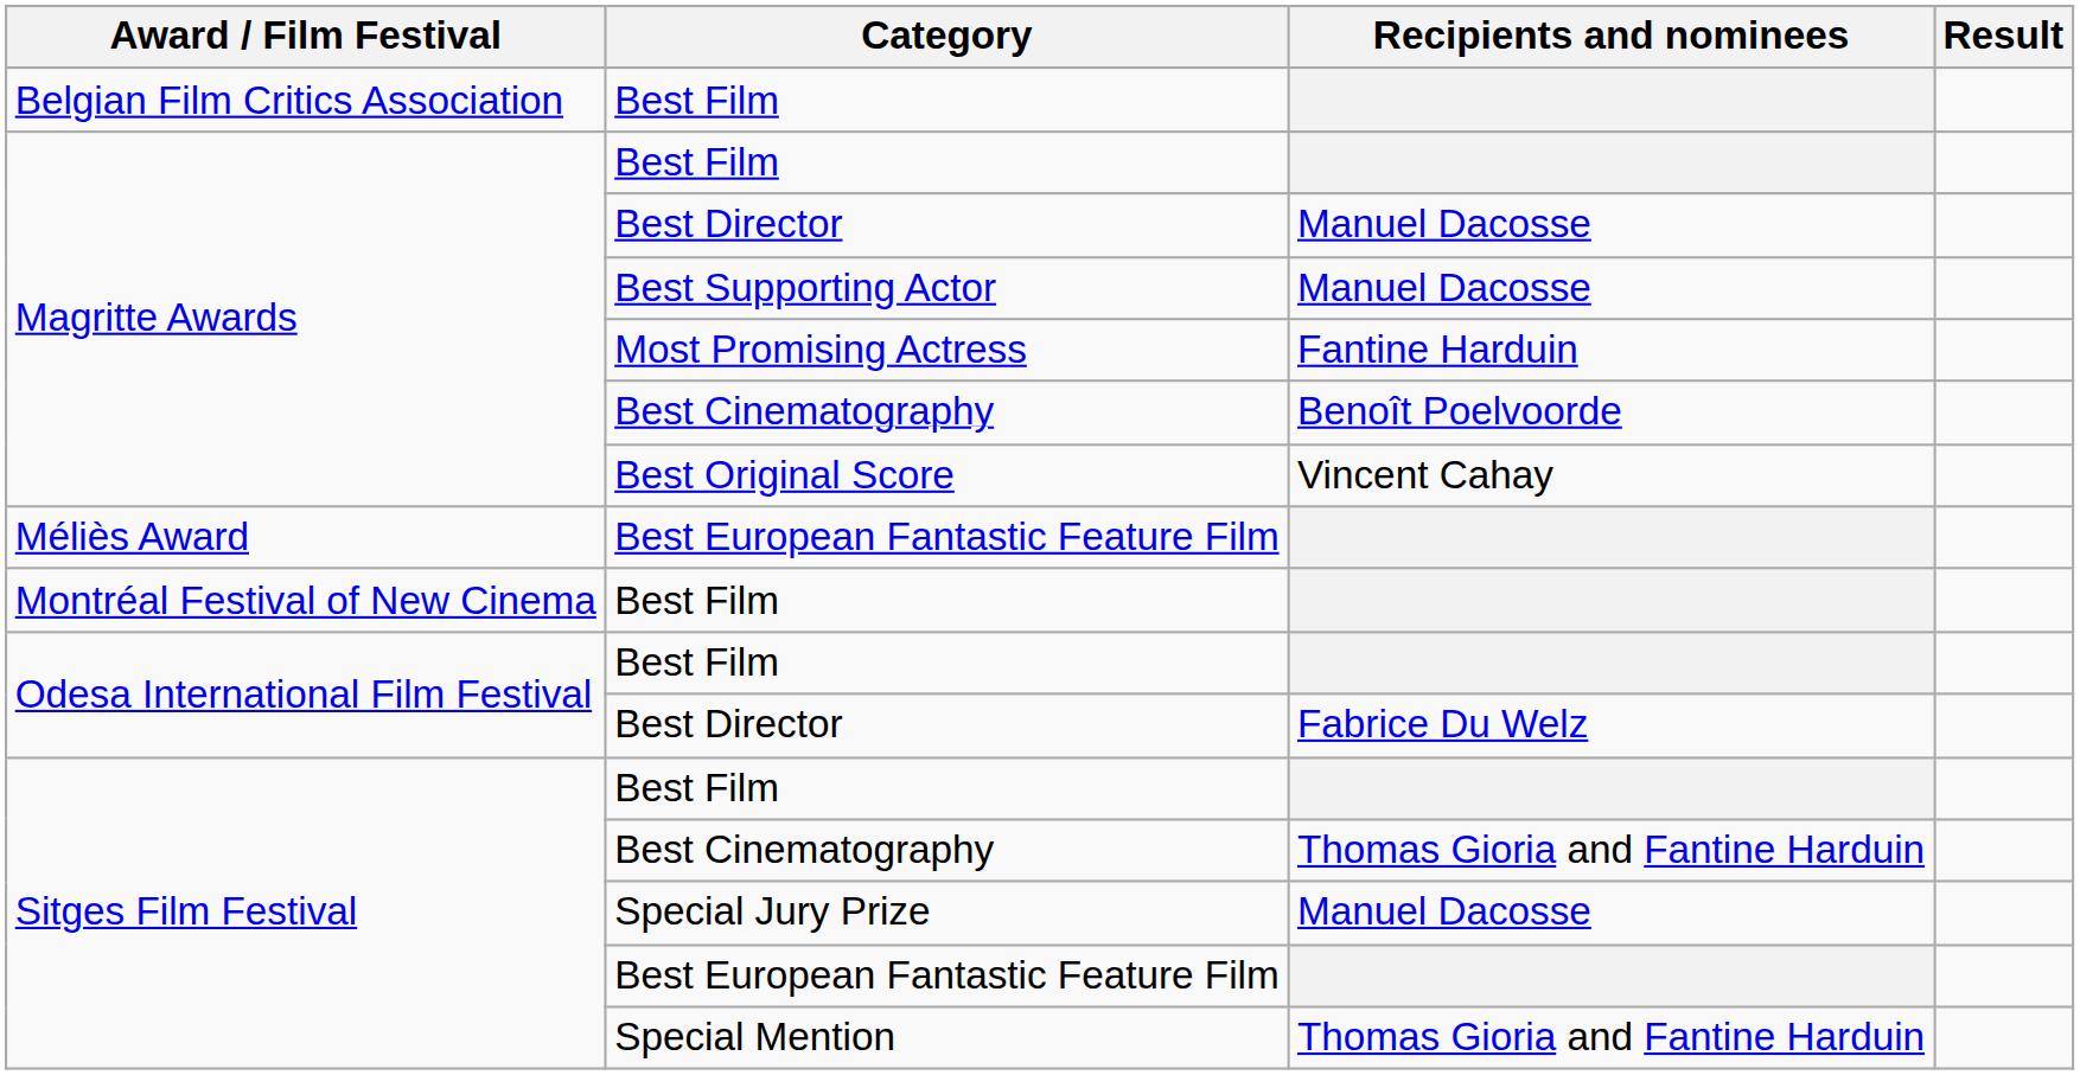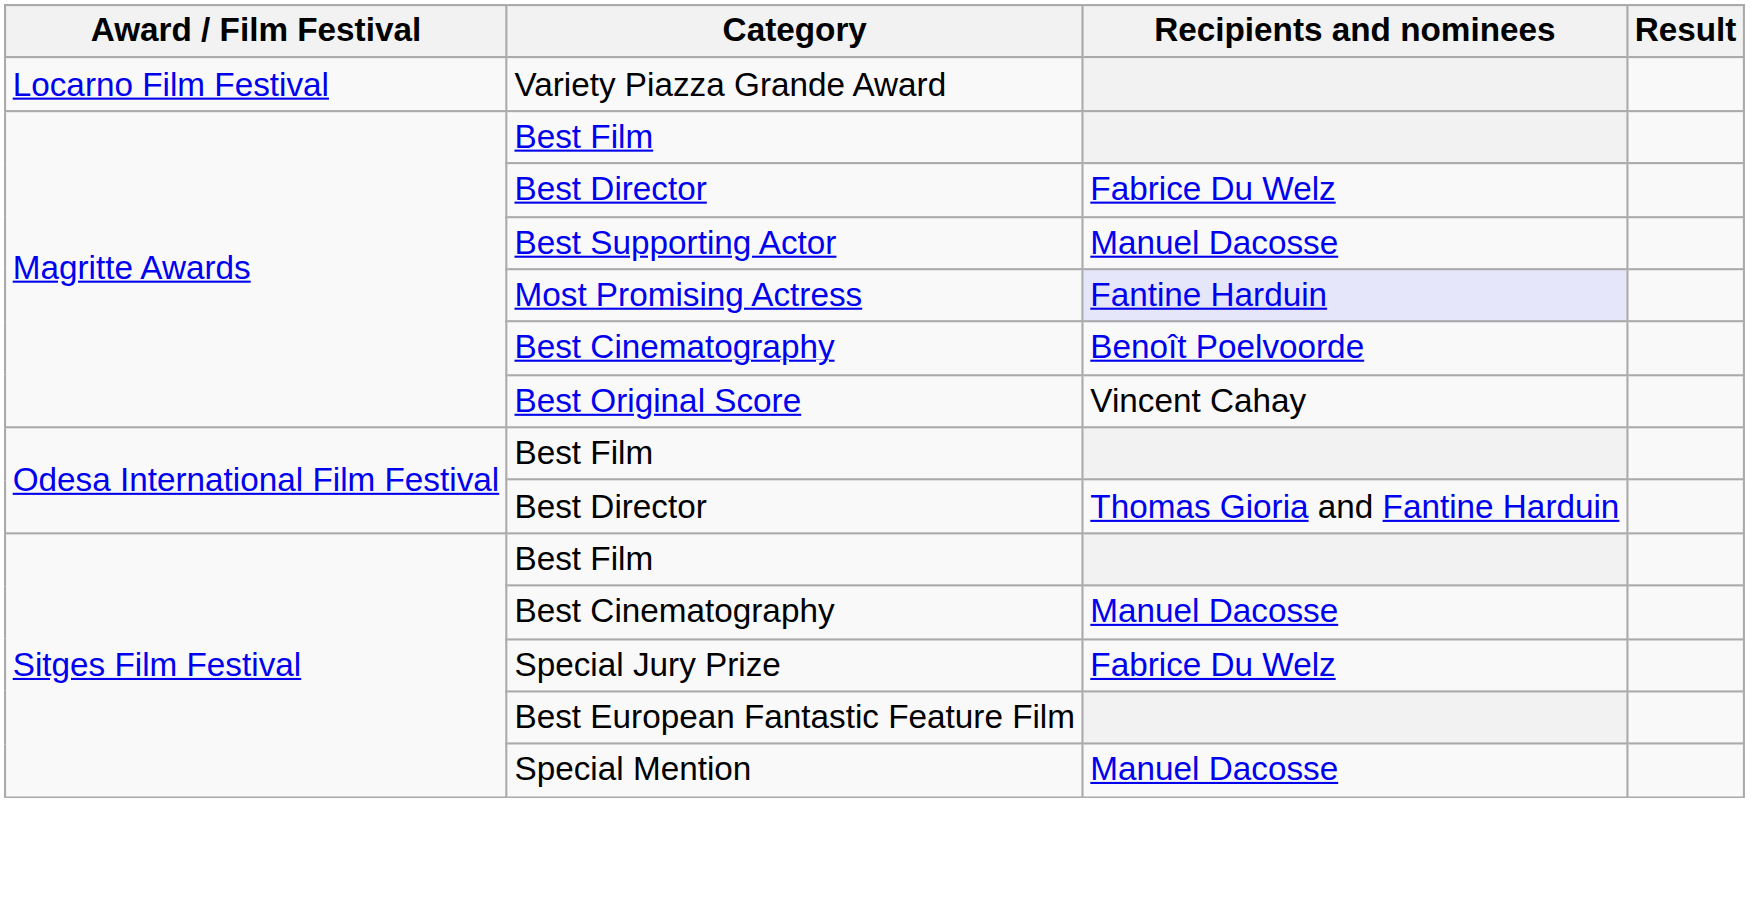 <table class="wikitable plainrowheaders sortable">
 <tr style="background:#ccc; text-align:center;">
 <th scope="col">Award / Film Festival</th>
 <th scope="col">Category</th>
 <th scope="col">Recipients and nominees</th>
 <th scope="col">Result</th>
 </tr>
 <tr>
-<td><a href='#'>Belgian Film Critics Association</a></td>
-<td><a href='#'>Best Film</a></td>
+<td><a href='#'>Locarno Film Festival</a></td>
+<td>Variety Piazza Grande Award</td>
 <th></th>
 <td></td>
 </tr>
 <tr>
 <td rowspan=6><a href='#'>Magritte Awards</a></td>
 <td><a href='#'>Best Film</a></td>
 <th></th>
 <td></td>
 </tr>
 <tr>
 <td><a href='#'>Best Director</a></td>
-<td><a href='#'>Manuel Dacosse</a></td>
+<td><a href='#'>Fabrice Du Welz</a></td>
 <td></td>
 </tr>
 <tr>
 <td><a href='#'>Best Supporting Actor</a></td>
 <td><a href='#'>Manuel Dacosse</a></td>
 <td></td>
 </tr>
 <tr>
 <td><a href='#'>Most Promising Actress</a></td>
-<td><a href='#'>Fantine Harduin</a></td>
+<td style="background: lavender;"><a href='#'>Fantine Harduin</a></td>
 <td></td>
 </tr>
 <tr>
 <td><a href='#'>Best Cinematography</a></td>
 <td><a href='#'>Benoît Poelvoorde</a></td>
 <td></td>
 </tr>
 <tr>
 <td><a href='#'>Best Original Score</a></td>
 <td>Vincent Cahay</td>
 <td></td>
 </tr>
 <tr>
-<td><a href='#'>Méliès Award</a></td>
-<td><a href='#'>Best European Fantastic Feature Film</a></td>
-<th></th>
-<td></td>
-</tr>
-<tr>
-<td><a href='#'>Montréal Festival of New Cinema</a></td>
-<td>Best Film</td>
-<th></th>
-<td></td>
-</tr>
-<tr>
 <td rowspan=2><a href='#'>Odesa International Film Festival</a></td>
 <td>Best Film</td>
 <th></th>
 <td></td>
 </tr>
 <tr>
 <td>Best Director</td>
-<td><a href='#'>Fabrice Du Welz</a></td>
+<td><a href='#'>Thomas Gioria</a> and <a href='#'>Fantine Harduin</a></td>
 <td></td>
 </tr>
 <tr>
 <td rowspan=5><a href='#'>Sitges Film Festival</a></td>
 <td>Best Film</td>
 <th></th>
 <td></td>
 </tr>
 <tr>
 <td>Best Cinematography</td>
-<td><a href='#'>Thomas Gioria</a> and <a href='#'>Fantine Harduin</a></td>
+<td><a href='#'>Manuel Dacosse</a></td>
 <td></td>
 </tr>
 <tr>
 <td>Special Jury Prize</td>
-<td><a href='#'>Manuel Dacosse</a></td>
+<td><a href='#'>Fabrice Du Welz</a></td>
 <td></td>
 </tr>
 <tr>
 <td>Best European Fantastic Feature Film</td>
 <th></th>
 <td></td>
 </tr>
 <tr>
 <td>Special Mention</td>
-<td><a href='#'>Thomas Gioria</a> and <a href='#'>Fantine Harduin</a></td>
+<td><a href='#'>Manuel Dacosse</a></td>
 <td></td>
 </tr>
 </table>
